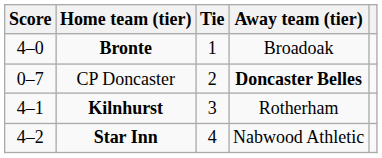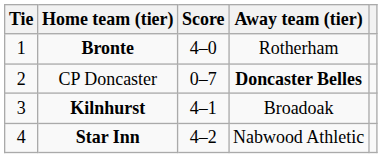 <table class="wikitable" style="text-align:center; font-size:85%">
 <tr>
+<th>Tie</th>
+<th>Home team (tier)</th>
 <th>Score</th>
-<th>Home team (tier)</th>
-<th>Tie</th>
 <th>Away team (tier)</th>
 <th></th>
 </tr>
 <tr>
+<td align="center">1</td>
+<td><strong>Bronte</strong></td>
 <td align="center">4–0</td>
-<td><strong>Bronte</strong></td>
-<td align="center">1</td>
+<td>Rotherham</td>
+<td></td>
+</tr>
+<tr>
+<td align="center">2</td>
+<td>CP Doncaster</td>
+<td align="center">0–7</td>
+<td><strong>Doncaster Belles</strong></td>
+<td></td>
+</tr>
+<tr>
+<td align="center">3</td>
+<td><strong>Kilnhurst</strong></td>
+<td align="center">4–1</td>
 <td>Broadoak</td>
 <td></td>
 </tr>
 <tr>
-<td align="center">0–7</td>
-<td>CP Doncaster</td>
-<td align="center">2</td>
-<td><strong>Doncaster Belles</strong></td>
-<td></td>
-</tr>
-<tr>
-<td align="center">4–1</td>
-<td><strong>Kilnhurst</strong></td>
-<td align="center">3</td>
-<td>Rotherham</td>
-<td></td>
-</tr>
-<tr>
+<td align="center">4</td>
+<td><strong>Star Inn</strong></td>
 <td align="center">4–2</td>
-<td><strong>Star Inn</strong></td>
-<td align="center">4</td>
 <td>Nabwood Athletic</td>
 <td></td>
 </tr>
 </table>
